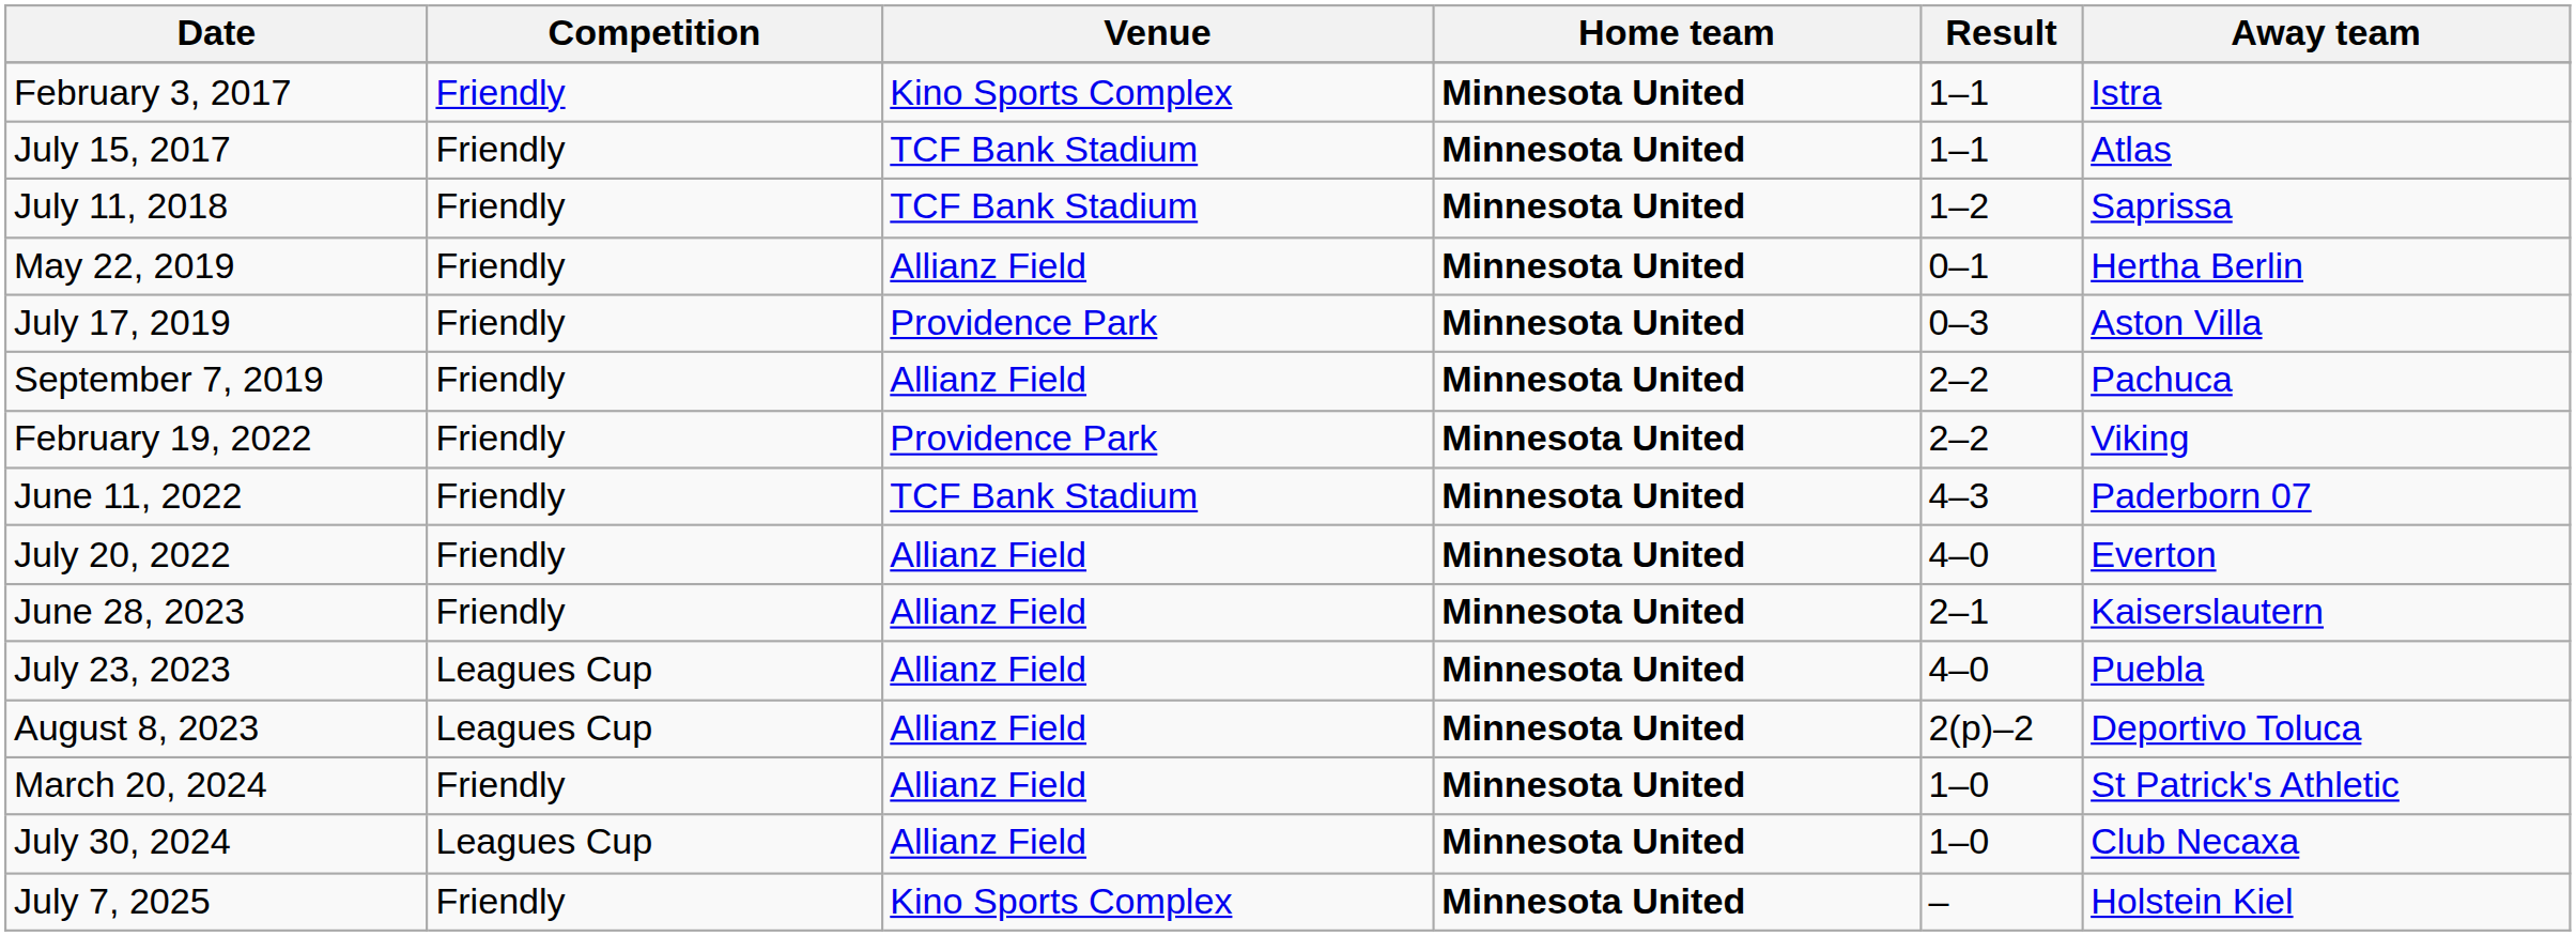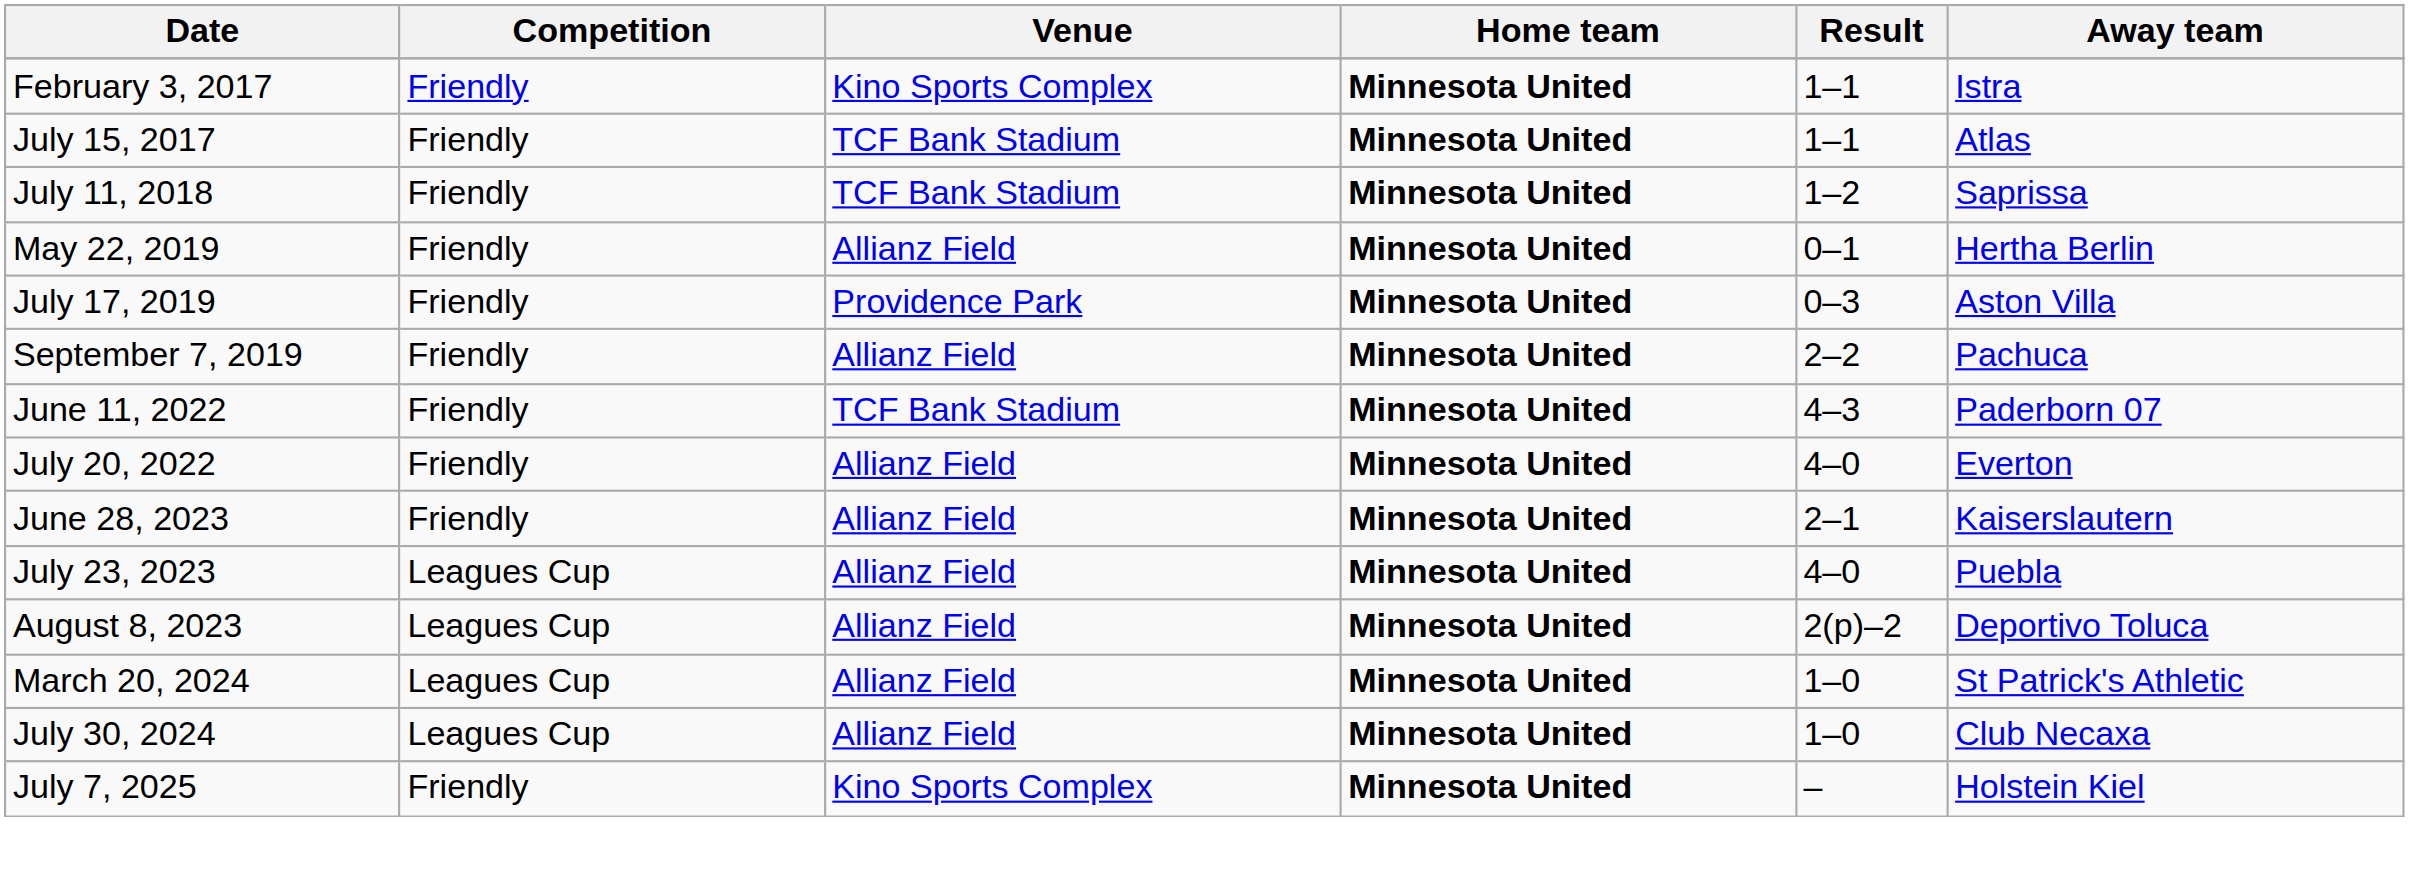 <table class="wikitable" style=text-align:left;">
 <tr>
 <th width=13%>Date</th>
 <th width=14%>Competition</th>
 <th width=17%>Venue</th>
 <th width=15%>Home team</th>
 <th width=5%>Result</th>
 <th width=15%>Away team</th>
 </tr>
 <tr>
 </tr>
 <tr bgcolor=>
 <td>February 3, 2017</td>
 <td><a href='#'>Friendly</a></td>
 <td><a href='#'>Kino Sports Complex</a></td>
 <td><strong>Minnesota United</strong></td>
 <td>1–1</td>
 <td> <a href='#'>Istra</a></td>
 </tr>
 <tr>
 <td>July 15, 2017</td>
 <td>Friendly</td>
 <td><a href='#'>TCF Bank Stadium</a></td>
 <td><strong>Minnesota United</strong></td>
 <td>1–1</td>
 <td> <a href='#'>Atlas</a></td>
 </tr>
 <tr>
 <td>July 11, 2018</td>
 <td>Friendly</td>
 <td><a href='#'>TCF Bank Stadium</a></td>
 <td><strong>Minnesota United</strong></td>
 <td>1–2</td>
 <td> <a href='#'>Saprissa</a></td>
 </tr>
 <tr>
 <td>May 22, 2019</td>
 <td>Friendly</td>
 <td><a href='#'>Allianz Field</a></td>
 <td><strong>Minnesota United</strong></td>
 <td>0–1</td>
 <td> <a href='#'>Hertha Berlin</a></td>
 </tr>
 <tr>
 <td>July 17, 2019</td>
 <td>Friendly</td>
 <td><a href='#'>Providence Park</a></td>
 <td><strong>Minnesota United</strong></td>
 <td>0–3</td>
 <td> <a href='#'>Aston Villa</a></td>
 </tr>
 <tr>
 <td>September 7, 2019</td>
 <td>Friendly</td>
 <td><a href='#'>Allianz Field</a></td>
 <td><strong>Minnesota United</strong></td>
 <td>2–2</td>
 <td> <a href='#'>Pachuca</a></td>
 </tr>
 <tr>
-<td>February 19, 2022</td>
-<td>Friendly</td>
-<td><a href='#'>Providence Park</a></td>
-<td><strong>Minnesota United</strong></td>
-<td>2–2</td>
-<td> <a href='#'>Viking</a></td>
-</tr>
-<tr>
 <td>June 11, 2022</td>
 <td>Friendly</td>
 <td><a href='#'>TCF Bank Stadium</a></td>
 <td><strong>Minnesota United</strong></td>
 <td>4–3</td>
 <td> <a href='#'>Paderborn 07</a></td>
 </tr>
 <tr>
 <td>July 20, 2022</td>
 <td>Friendly</td>
 <td><a href='#'>Allianz Field</a></td>
 <td><strong>Minnesota United</strong></td>
 <td>4–0</td>
 <td> <a href='#'>Everton</a></td>
 </tr>
 <tr>
 <td>June 28, 2023</td>
 <td>Friendly</td>
 <td><a href='#'>Allianz Field</a></td>
 <td><strong>Minnesota United</strong></td>
 <td>2–1</td>
 <td> <a href='#'>Kaiserslautern</a></td>
 </tr>
 <tr>
 <td>July 23, 2023</td>
 <td>Leagues Cup</td>
 <td><a href='#'>Allianz Field</a></td>
 <td><strong>Minnesota United</strong></td>
 <td>4–0</td>
 <td> <a href='#'>Puebla</a></td>
 </tr>
 <tr>
 <td>August 8, 2023</td>
 <td>Leagues Cup</td>
 <td><a href='#'>Allianz Field</a></td>
 <td><strong>Minnesota United</strong></td>
 <td>2(p)–2</td>
 <td> <a href='#'>Deportivo Toluca</a></td>
 </tr>
 <tr>
 <td>March 20, 2024</td>
-<td>Friendly</td>
+<td>Leagues Cup</td>
 <td><a href='#'>Allianz Field</a></td>
 <td><strong>Minnesota United</strong></td>
 <td>1–0</td>
 <td> <a href='#'>St Patrick's Athletic</a></td>
 </tr>
 <tr>
 <td>July 30, 2024</td>
 <td>Leagues Cup</td>
 <td><a href='#'>Allianz Field</a></td>
 <td><strong>Minnesota United</strong></td>
 <td>1–0</td>
 <td> <a href='#'>Club Necaxa</a></td>
 </tr>
 <tr>
 <td>July 7, 2025</td>
 <td>Friendly</td>
 <td><a href='#'>Kino Sports Complex</a></td>
 <td><strong>Minnesota United</strong></td>
 <td>–</td>
 <td> <a href='#'>Holstein Kiel</a></td>
 </tr>
 </table>
